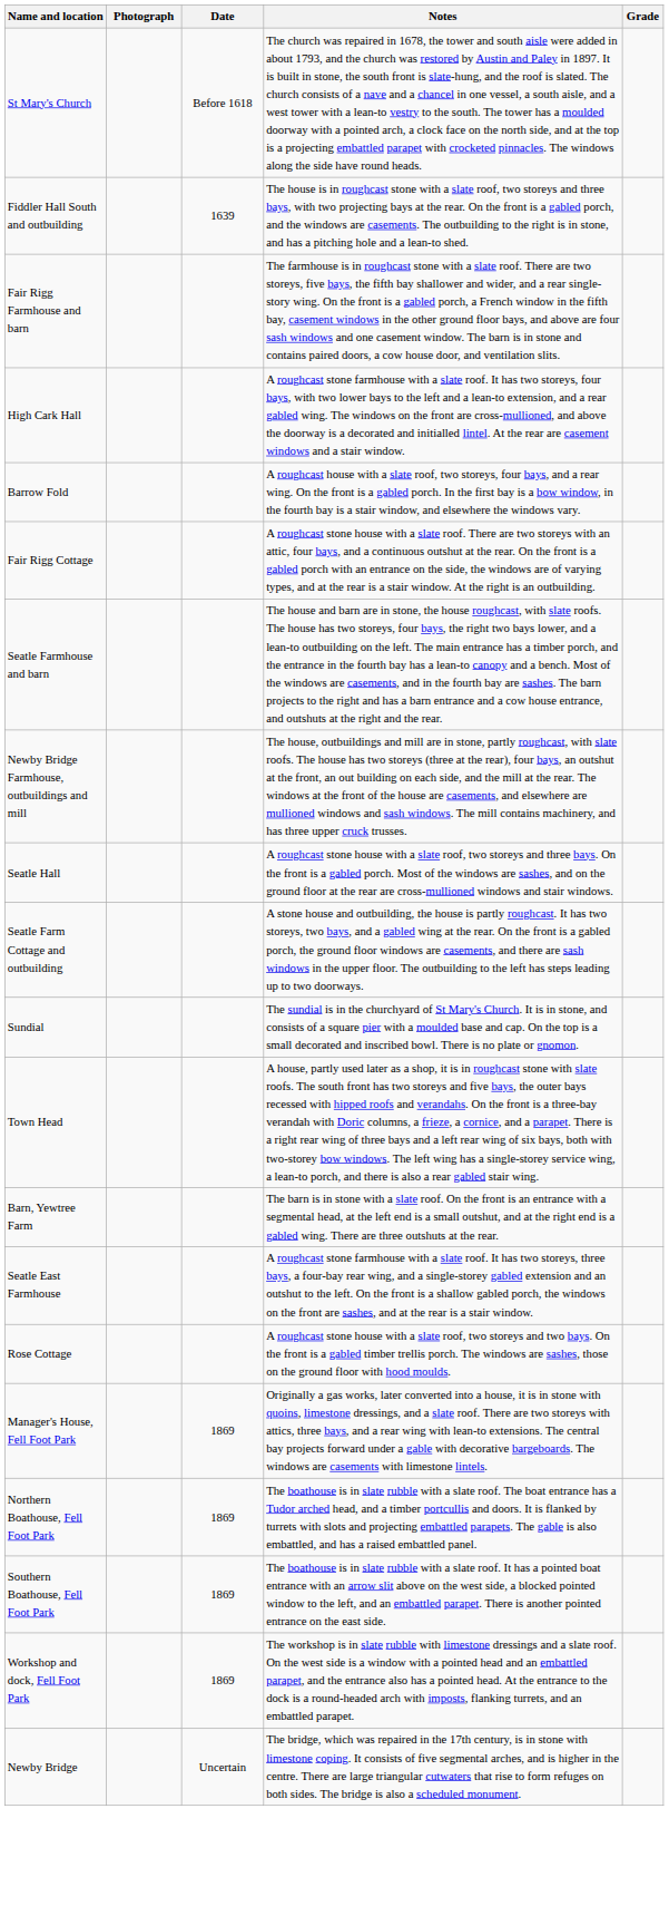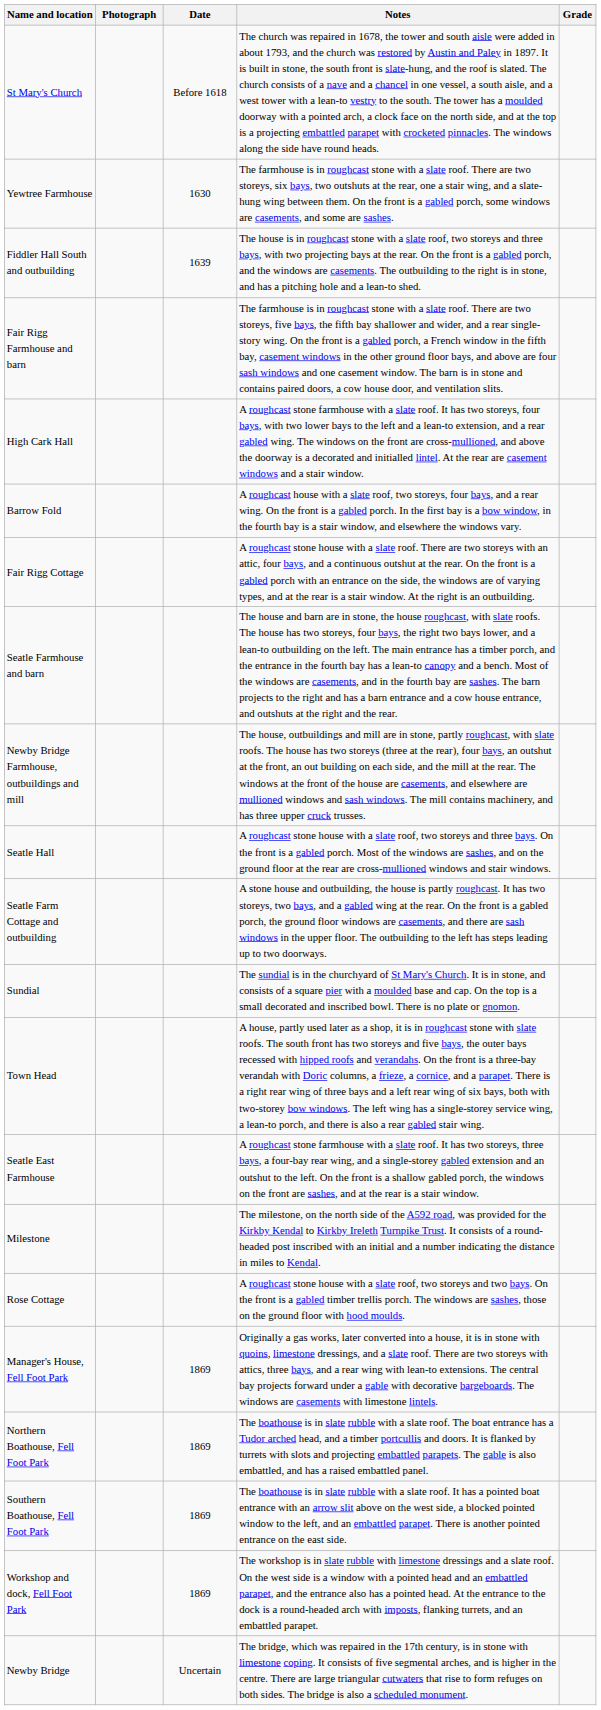 <table class="wikitable sortable plainrowheaders" style="width:100%; border:0; text-align:left; line-height:150%;">
 <tr>
 <th scope="col"  style="width:150px">Name and location</th>
 <th scope="col"  style="width:100px" class="unsortable">Photograph</th>
 <th scope="col"  style="width:120px">Date</th>
 <th scope="col"  style="width:650px" class="unsortable">Notes</th>
 <th scope="col"  style="width:50px">Grade</th>
 </tr>
 <tr>
 <td><a href='#'>St Mary's Church</a><br><small></small></td>
 <td></td>
 <td align="center">Before 1618</td>
 <td>The church was repaired in 1678, the tower and south <a href='#'>aisle</a> were added in about 1793, and the church was <a href='#'>restored</a> by <a href='#'>Austin and Paley</a> in 1897.  It is built in stone, the south front is <a href='#'>slate</a>-hung, and the roof is slated.  The church consists of a <a href='#'>nave</a> and a <a href='#'>chancel</a> in one vessel, a south aisle, and a west tower with a lean-to <a href='#'>vestry</a> to the south.  The tower has a <a href='#'>moulded</a> doorway with a pointed arch, a clock face on the north side, and at the top is a projecting <a href='#'>embattled</a> <a href='#'>parapet</a> with <a href='#'>crocketed</a> <a href='#'>pinnacles</a>.  The windows along the side have round heads.</td>
+<td align="center" ></td>
+</tr>
+<tr>
+<td>Yewtree Farmhouse<br><small></small></td>
+<td></td>
+<td align="center">1630</td>
+<td>The farmhouse is in <a href='#'>roughcast</a> stone with a <a href='#'>slate</a> roof.  There are two storeys, six <a href='#'>bays</a>, two outshuts at the rear, one a stair wing, and a slate-hung wing between them.  On the front is a <a href='#'>gabled</a> porch, some windows are <a href='#'>casements</a>, and some are <a href='#'>sashes</a>.</td>
 <td align="center" ></td>
 </tr>
 <tr>
 <td>Fiddler Hall South and outbuilding<br><small></small></td>
 <td></td>
 <td align="center">1639</td>
 <td>The house is in <a href='#'>roughcast</a> stone with a <a href='#'>slate</a> roof, two storeys and three <a href='#'>bays</a>, with two projecting bays at the rear.  On the front is a <a href='#'>gabled</a> porch, and the windows are <a href='#'>casements</a>.  The outbuilding to the right is in stone, and has a pitching hole and a lean-to shed.</td>
 <td align="center" ></td>
 </tr>
 <tr>
 <td>Fair Rigg Farmhouse and barn<br><small></small></td>
 <td></td>
 <td align="center"></td>
 <td>The farmhouse is in <a href='#'>roughcast</a> stone with a <a href='#'>slate</a> roof.  There are two storeys, five <a href='#'>bays</a>, the fifth bay shallower and wider, and a rear single-story wing.  On the front is a <a href='#'>gabled</a> porch, a French window in the fifth bay, <a href='#'>casement windows</a> in the other ground floor bays, and above are four <a href='#'>sash windows</a> and one casement window.  The barn is in stone and contains paired doors, a cow house door, and ventilation slits.</td>
 <td align="center" ></td>
 </tr>
 <tr>
 <td>High Cark Hall<br><small></small></td>
 <td></td>
 <td align="center"></td>
 <td>A <a href='#'>roughcast</a> stone farmhouse with a <a href='#'>slate</a> roof.  It has two storeys, four <a href='#'>bays</a>, with two lower bays to the left and a lean-to extension, and a rear <a href='#'>gabled</a> wing.  The windows on the front are cross-<a href='#'>mullioned</a>, and above the doorway is a decorated and initialled <a href='#'>lintel</a>.  At the rear are <a href='#'>casement windows</a> and a stair window.</td>
 <td align="center" ></td>
 </tr>
 <tr>
 <td>Barrow Fold<br><small></small></td>
 <td></td>
 <td align="center"></td>
 <td>A <a href='#'>roughcast</a> house with a <a href='#'>slate</a> roof, two storeys, four <a href='#'>bays</a>, and a rear wing.  On the front is a <a href='#'>gabled</a> porch.  In the first bay is a <a href='#'>bow window</a>, in the fourth bay is a stair window, and elsewhere the windows vary.</td>
 <td align="center" ></td>
 </tr>
 <tr>
 <td>Fair Rigg Cottage<br><small></small></td>
 <td></td>
 <td align="center"></td>
 <td>A <a href='#'>roughcast</a> stone house with a <a href='#'>slate</a> roof.  There are two storeys with an attic, four <a href='#'>bays</a>, and a continuous outshut at the rear.  On the front is a <a href='#'>gabled</a> porch with an entrance on the side, the windows are of varying types, and at the rear is a stair window.  At the right is an outbuilding.</td>
 <td align="center" ></td>
 </tr>
 <tr>
 <td>Seatle Farmhouse and barn<br><small></small></td>
 <td></td>
 <td align="center"></td>
 <td>The house and barn are in stone, the house <a href='#'>roughcast</a>, with <a href='#'>slate</a> roofs.  The house has two storeys, four <a href='#'>bays</a>, the right two bays lower, and a lean-to outbuilding on the left.  The main entrance has a timber porch, and the entrance in the fourth bay has a lean-to <a href='#'>canopy</a> and a bench.  Most of the windows are <a href='#'>casements</a>, and in the fourth bay are <a href='#'>sashes</a>.  The barn projects to the right and has a barn entrance and a cow house entrance, and outshuts at the right and the rear.</td>
 <td align="center" ></td>
 </tr>
 <tr>
 <td>Newby Bridge Farmhouse, outbuildings and mill<br><small></small></td>
 <td></td>
 <td align="center"></td>
 <td>The house, outbuildings and mill are in stone, partly <a href='#'>roughcast</a>, with <a href='#'>slate</a> roofs.  The house has two storeys (three at the rear), four <a href='#'>bays</a>, an outshut at the front, an out building on each side, and the mill at the rear.  The windows at the front of the house are <a href='#'>casements</a>, and elsewhere are <a href='#'>mullioned</a> windows and <a href='#'>sash windows</a>.  The mill contains machinery, and has three upper <a href='#'>cruck</a> trusses.</td>
 <td align="center" ></td>
 </tr>
 <tr>
 <td>Seatle Hall<br><small></small></td>
 <td></td>
 <td align="center"></td>
 <td>A <a href='#'>roughcast</a> stone house with a <a href='#'>slate</a> roof, two storeys and three <a href='#'>bays</a>.  On the front is a <a href='#'>gabled</a> porch.  Most of the windows are <a href='#'>sashes</a>, and on the ground floor at the rear are cross-<a href='#'>mullioned</a> windows and stair windows.</td>
 <td align="center" ></td>
 </tr>
 <tr>
 <td>Seatle Farm Cottage and outbuilding<br><small></small></td>
 <td></td>
 <td align="center"></td>
 <td>A stone house and outbuilding, the house is partly <a href='#'>roughcast</a>.  It has two storeys, two <a href='#'>bays</a>, and a <a href='#'>gabled</a> wing at the rear.  On the front is a gabled porch, the ground floor windows are <a href='#'>casements</a>, and there are <a href='#'>sash windows</a> in the upper floor.  The outbuilding to the left has steps leading up to two doorways.</td>
 <td align="center" ></td>
 </tr>
 <tr>
 <td>Sundial<br><small></small></td>
 <td></td>
 <td align="center"></td>
 <td>The <a href='#'>sundial</a> is in the churchyard of <a href='#'>St Mary's Church</a>.  It is in stone, and consists of a square <a href='#'>pier</a> with a <a href='#'>moulded</a> base and cap.  On the top is a small decorated and inscribed bowl.  There is no plate or <a href='#'>gnomon</a>.</td>
 <td align="center" ></td>
 </tr>
 <tr>
 <td>Town Head<br><small></small></td>
 <td></td>
 <td align="center"></td>
 <td>A house, partly used later as a shop, it is in <a href='#'>roughcast</a> stone with <a href='#'>slate</a> roofs.  The south front has two storeys and five <a href='#'>bays</a>, the outer bays recessed with <a href='#'>hipped roofs</a> and <a href='#'>verandahs</a>.  On the front is a three-bay verandah with <a href='#'>Doric</a> columns, a <a href='#'>frieze</a>, a <a href='#'>cornice</a>, and a <a href='#'>parapet</a>.  There is a right rear wing of three bays and a left rear wing of six bays, both with two-storey <a href='#'>bow windows</a>.  The left wing has a single-storey service wing, a lean-to porch, and there is also a rear <a href='#'>gabled</a> stair wing.</td>
 <td align="center" ></td>
 </tr>
 <tr>
-<td>Barn, Yewtree Farm<br><small></small></td>
-<td></td>
-<td align="center"></td>
-<td>The barn is in stone with a <a href='#'>slate</a> roof.  On the front is an entrance with a segmental head, at the left end is a small outshut, and at the right end is a <a href='#'>gabled</a> wing.  There are three outshuts at the rear.</td>
-<td align="center" ></td>
-</tr>
-<tr>
 <td>Seatle East Farmhouse<br><small></small></td>
 <td></td>
 <td align="center"></td>
 <td>A <a href='#'>roughcast</a> stone farmhouse with a <a href='#'>slate</a> roof.  It has two storeys, three <a href='#'>bays</a>, a four-bay rear wing, and a single-storey <a href='#'>gabled</a> extension and an outshut to the left.  On the front is a shallow gabled porch, the windows on the front are <a href='#'>sashes</a>, and at the rear is a stair window.</td>
+<td align="center" ></td>
+</tr>
+<tr>
+<td>Milestone<br><small></small></td>
+<td></td>
+<td align="center"></td>
+<td>The milestone, on the north side of the <a href='#'>A592 road</a>, was provided for the <a href='#'>Kirkby Kendal</a> to <a href='#'>Kirkby Ireleth</a> <a href='#'>Turnpike Trust</a>.  It consists of a round-headed post inscribed with an initial and a number indicating the distance in miles to <a href='#'>Kendal</a>.</td>
 <td align="center" ></td>
 </tr>
 <tr>
 <td>Rose Cottage<br><small></small></td>
 <td></td>
 <td align="center"></td>
 <td>A <a href='#'>roughcast</a> stone house with a <a href='#'>slate</a> roof, two storeys and two <a href='#'>bays</a>.  On the front is a <a href='#'>gabled</a> timber trellis porch.  The windows are <a href='#'>sashes</a>, those on the ground floor with <a href='#'>hood moulds</a>.</td>
 <td align="center" ></td>
 </tr>
 <tr>
 <td>Manager's House, <a href='#'>Fell Foot Park</a><br><small></small></td>
 <td></td>
 <td align="center">1869</td>
 <td>Originally a gas works, later converted into a house, it is in stone with <a href='#'>quoins</a>, <a href='#'>limestone</a> dressings, and a <a href='#'>slate</a> roof.  There are two storeys with attics, three <a href='#'>bays</a>, and a rear wing with lean-to extensions.  The central bay projects forward under a <a href='#'>gable</a> with decorative <a href='#'>bargeboards</a>.  The windows are <a href='#'>casements</a> with limestone <a href='#'>lintels</a>.</td>
 <td align="center" ></td>
 </tr>
 <tr>
 <td>Northern Boathouse, <a href='#'>Fell Foot Park</a><br><small></small></td>
 <td></td>
 <td align="center">1869</td>
 <td>The <a href='#'>boathouse</a> is in <a href='#'>slate</a> <a href='#'>rubble</a> with a slate roof.  The boat entrance has a <a href='#'>Tudor arched</a> head, and a timber <a href='#'>portcullis</a> and doors.  It is flanked by turrets with slots and projecting <a href='#'>embattled</a> <a href='#'>parapets</a>.  The <a href='#'>gable</a> is also embattled, and has a raised embattled panel.</td>
 <td align="center" ></td>
 </tr>
 <tr>
 <td>Southern Boathouse, <a href='#'>Fell Foot Park</a><br><small></small></td>
 <td></td>
 <td align="center">1869</td>
 <td>The <a href='#'>boathouse</a> is in <a href='#'>slate</a> <a href='#'>rubble</a> with a slate roof.  It has a pointed boat entrance with an <a href='#'>arrow slit</a> above on the west side, a blocked pointed window to the left, and an <a href='#'>embattled</a> <a href='#'>parapet</a>.  There is another pointed entrance on the east side.</td>
 <td align="center" ></td>
 </tr>
 <tr>
 <td>Workshop and dock, <a href='#'>Fell Foot Park</a><br><small></small></td>
 <td></td>
 <td align="center">1869</td>
 <td>The workshop is in <a href='#'>slate</a> <a href='#'>rubble</a> with <a href='#'>limestone</a> dressings and a slate roof.  On the west side is a window with a pointed head and an <a href='#'>embattled</a> <a href='#'>parapet</a>, and the entrance also has a pointed head.  At the entrance to the dock is a round-headed arch with <a href='#'>imposts</a>, flanking turrets, and an embattled parapet.</td>
 <td align="center" ></td>
 </tr>
 <tr>
 <td>Newby Bridge<br><small></small></td>
 <td></td>
 <td align="center">Uncertain</td>
 <td>The bridge, which was repaired in the 17th century, is in stone with <a href='#'>limestone</a> <a href='#'>coping</a>.  It consists of five segmental arches, and is higher in the centre.  There are large triangular <a href='#'>cutwaters</a> that rise to form refuges on both sides. The bridge is also a <a href='#'>scheduled monument</a>.</td>
 <td align="center" ></td>
 </tr>
 <tr>
 </tr>
 </table>
